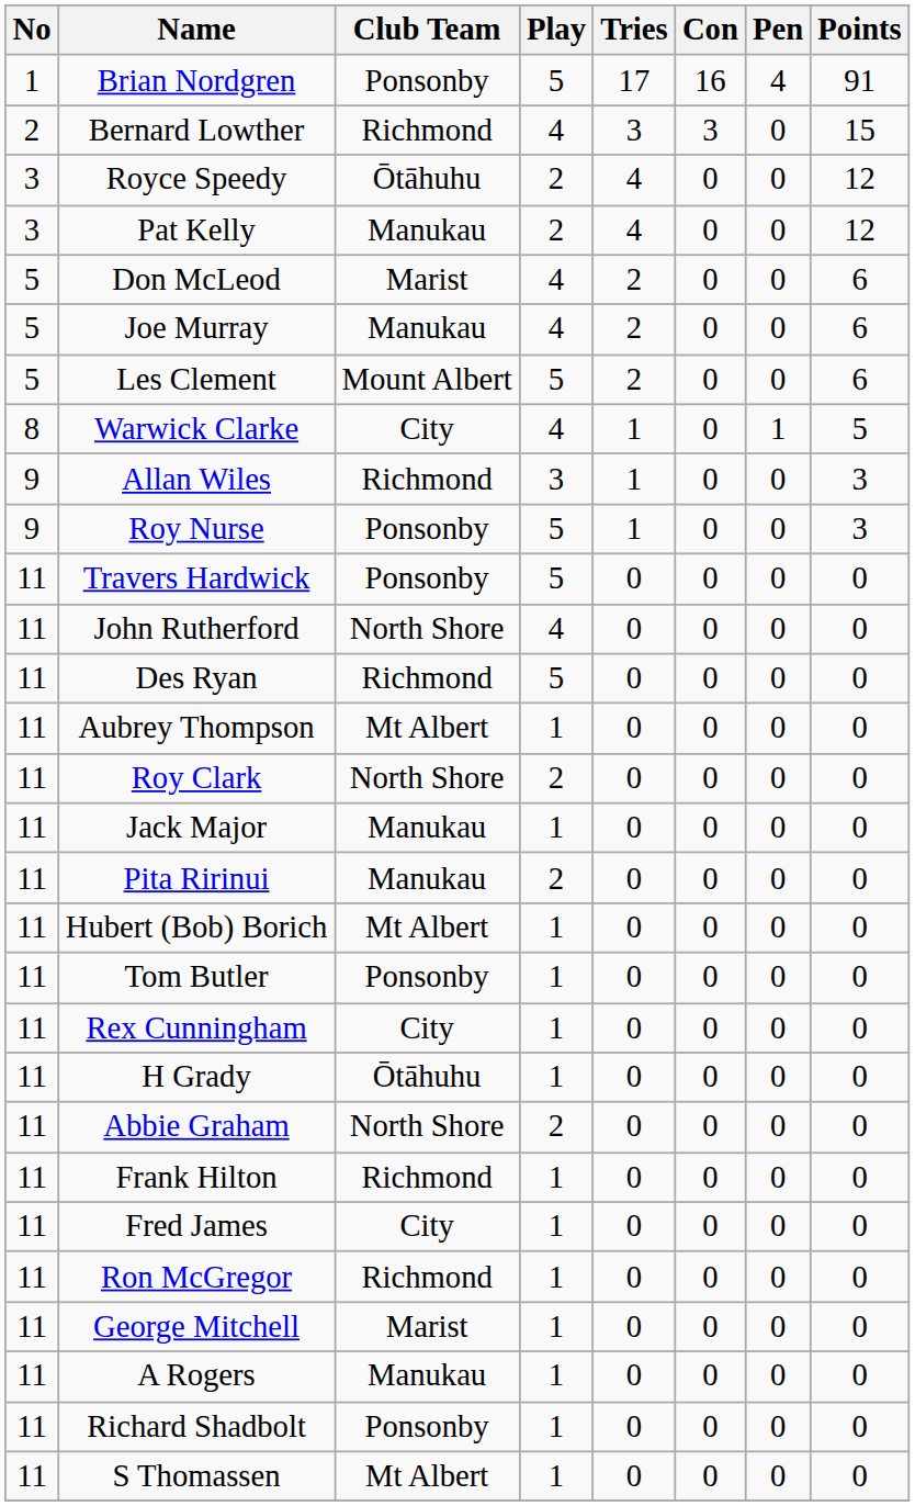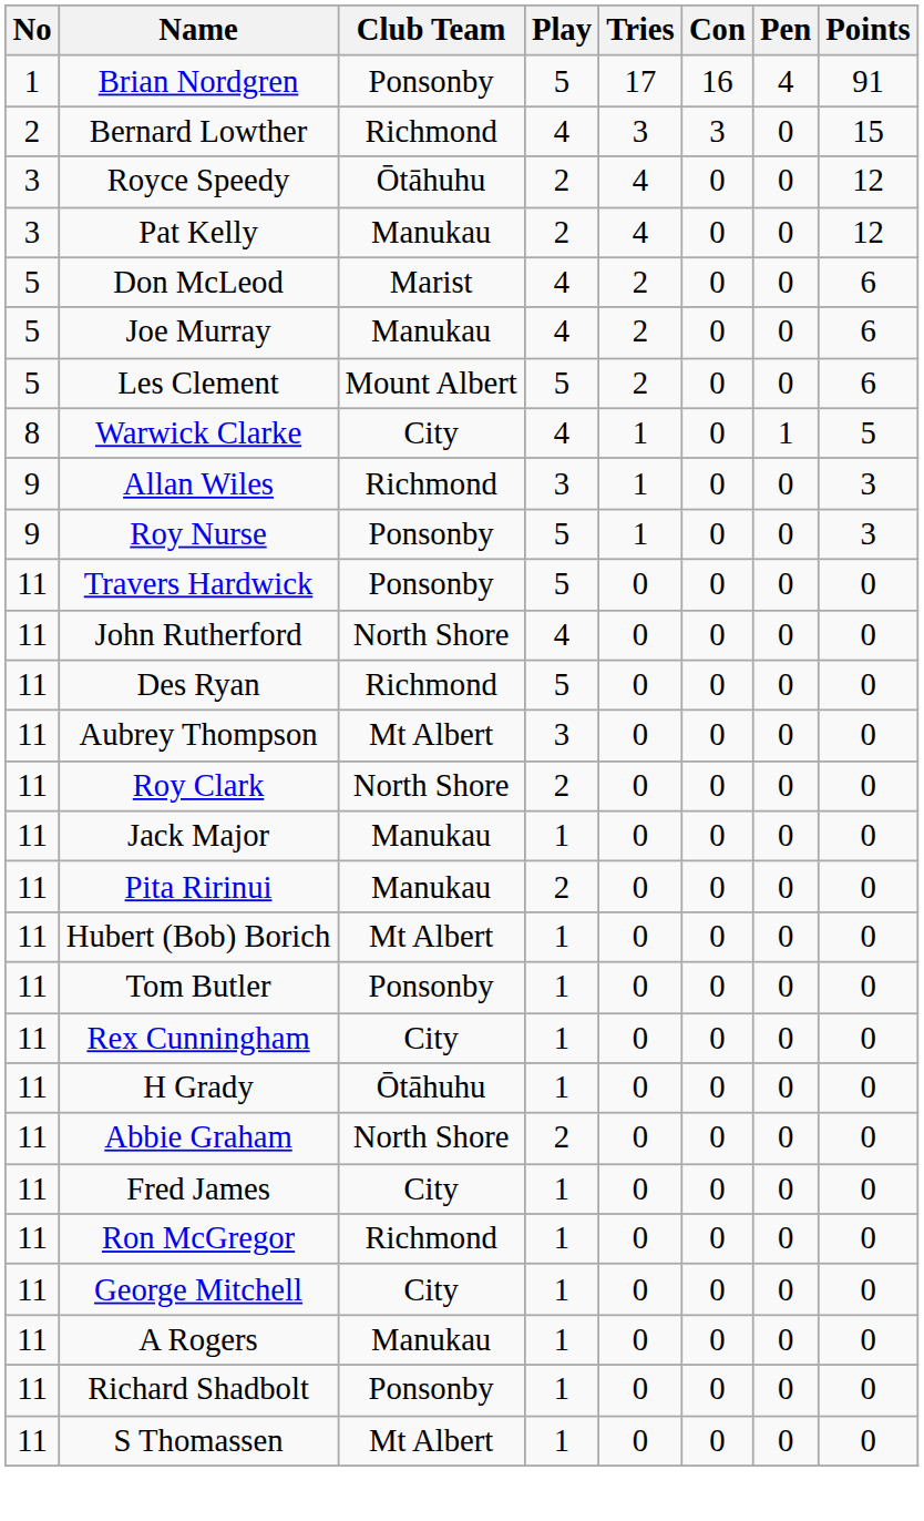 <table class="wikitable sortable" style="text-align: center;">
 <tr>
 <th>No</th>
 <th>Name</th>
 <th>Club Team</th>
 <th>Play</th>
 <th>Tries</th>
 <th>Con</th>
 <th>Pen</th>
 <th>Points</th>
 </tr>
 <tr>
 <td>1</td>
 <td><a href='#'>Brian Nordgren</a></td>
 <td>Ponsonby</td>
 <td>5</td>
 <td>17</td>
 <td>16</td>
 <td>4</td>
 <td>91</td>
 </tr>
 <tr>
 <td>2</td>
 <td>Bernard Lowther</td>
 <td>Richmond</td>
 <td>4</td>
 <td>3</td>
 <td>3</td>
 <td>0</td>
 <td>15</td>
 </tr>
 <tr>
 <td>3</td>
 <td>Royce Speedy</td>
 <td>Ōtāhuhu</td>
 <td>2</td>
 <td>4</td>
 <td>0</td>
 <td>0</td>
 <td>12</td>
 </tr>
 <tr>
 <td>3</td>
 <td>Pat Kelly</td>
 <td>Manukau</td>
 <td>2</td>
 <td>4</td>
 <td>0</td>
 <td>0</td>
 <td>12</td>
 </tr>
 <tr>
 <td>5</td>
 <td>Don McLeod</td>
 <td>Marist</td>
 <td>4</td>
 <td>2</td>
 <td>0</td>
 <td>0</td>
 <td>6</td>
 </tr>
 <tr>
 <td>5</td>
 <td>Joe Murray</td>
 <td>Manukau</td>
 <td>4</td>
 <td>2</td>
 <td>0</td>
 <td>0</td>
 <td>6</td>
 </tr>
 <tr>
 <td>5</td>
 <td>Les Clement</td>
 <td>Mount Albert</td>
 <td>5</td>
 <td>2</td>
 <td>0</td>
 <td>0</td>
 <td>6</td>
 </tr>
 <tr>
 <td>8</td>
 <td><a href='#'>Warwick Clarke</a></td>
 <td>City</td>
 <td>4</td>
 <td>1</td>
 <td>0</td>
 <td>1</td>
 <td>5</td>
 </tr>
 <tr>
 <td>9</td>
 <td><a href='#'>Allan Wiles</a></td>
 <td>Richmond</td>
 <td>3</td>
 <td>1</td>
 <td>0</td>
 <td>0</td>
 <td>3</td>
 </tr>
 <tr>
 <td>9</td>
 <td><a href='#'>Roy Nurse</a></td>
 <td>Ponsonby</td>
 <td>5</td>
 <td>1</td>
 <td>0</td>
 <td>0</td>
 <td>3</td>
 </tr>
 <tr>
 <td>11</td>
 <td><a href='#'>Travers Hardwick</a></td>
 <td>Ponsonby</td>
 <td>5</td>
 <td>0</td>
 <td>0</td>
 <td>0</td>
 <td>0</td>
 </tr>
 <tr>
 <td>11</td>
 <td>John Rutherford</td>
 <td>North Shore</td>
 <td>4</td>
 <td>0</td>
 <td>0</td>
 <td>0</td>
 <td>0</td>
 </tr>
 <tr>
 <td>11</td>
 <td>Des Ryan</td>
 <td>Richmond</td>
 <td>5</td>
 <td>0</td>
 <td>0</td>
 <td>0</td>
 <td>0</td>
 </tr>
 <tr>
 <td>11</td>
 <td>Aubrey Thompson</td>
 <td>Mt Albert</td>
-<td>1</td>
+<td>3</td>
 <td>0</td>
 <td>0</td>
 <td>0</td>
 <td>0</td>
 </tr>
 <tr>
 <td>11</td>
 <td><a href='#'>Roy Clark</a></td>
 <td>North Shore</td>
 <td>2</td>
 <td>0</td>
 <td>0</td>
 <td>0</td>
 <td>0</td>
 </tr>
 <tr>
 <td>11</td>
 <td>Jack Major</td>
 <td>Manukau</td>
 <td>1</td>
 <td>0</td>
 <td>0</td>
 <td>0</td>
 <td>0</td>
 </tr>
 <tr>
 <td>11</td>
 <td><a href='#'>Pita Ririnui</a></td>
 <td>Manukau</td>
 <td>2</td>
 <td>0</td>
 <td>0</td>
 <td>0</td>
 <td>0</td>
 </tr>
 <tr>
 <td>11</td>
 <td>Hubert (Bob) Borich</td>
 <td>Mt Albert</td>
 <td>1</td>
 <td>0</td>
 <td>0</td>
 <td>0</td>
 <td>0</td>
 </tr>
 <tr>
 <td>11</td>
 <td>Tom Butler</td>
 <td>Ponsonby</td>
 <td>1</td>
 <td>0</td>
 <td>0</td>
 <td>0</td>
 <td>0</td>
 </tr>
 <tr>
 <td>11</td>
 <td><a href='#'>Rex Cunningham</a></td>
 <td>City</td>
 <td>1</td>
 <td>0</td>
 <td>0</td>
 <td>0</td>
 <td>0</td>
 </tr>
 <tr>
 <td>11</td>
 <td>H Grady</td>
 <td>Ōtāhuhu</td>
 <td>1</td>
 <td>0</td>
 <td>0</td>
 <td>0</td>
 <td>0</td>
 </tr>
 <tr>
 <td>11</td>
 <td><a href='#'>Abbie Graham</a></td>
 <td>North Shore</td>
 <td>2</td>
 <td>0</td>
 <td>0</td>
 <td>0</td>
 <td>0</td>
 </tr>
 <tr>
 <td>11</td>
-<td>Frank Hilton</td>
-<td>Richmond</td>
-<td>1</td>
-<td>0</td>
-<td>0</td>
-<td>0</td>
-<td>0</td>
-</tr>
-<tr>
-<td>11</td>
 <td>Fred James</td>
 <td>City</td>
 <td>1</td>
 <td>0</td>
 <td>0</td>
 <td>0</td>
 <td>0</td>
 </tr>
 <tr>
 <td>11</td>
 <td><a href='#'>Ron McGregor</a></td>
 <td>Richmond</td>
 <td>1</td>
 <td>0</td>
 <td>0</td>
 <td>0</td>
 <td>0</td>
 </tr>
 <tr>
 <td>11</td>
 <td><a href='#'>George Mitchell</a></td>
-<td>Marist</td>
+<td>City</td>
 <td>1</td>
 <td>0</td>
 <td>0</td>
 <td>0</td>
 <td>0</td>
 </tr>
 <tr>
 <td>11</td>
 <td>A Rogers</td>
 <td>Manukau</td>
 <td>1</td>
 <td>0</td>
 <td>0</td>
 <td>0</td>
 <td>0</td>
 </tr>
 <tr>
 <td>11</td>
 <td>Richard Shadbolt</td>
 <td>Ponsonby</td>
 <td>1</td>
 <td>0</td>
 <td>0</td>
 <td>0</td>
 <td>0</td>
 </tr>
 <tr>
 <td>11</td>
 <td>S Thomassen</td>
 <td>Mt Albert</td>
 <td>1</td>
 <td>0</td>
 <td>0</td>
 <td>0</td>
 <td>0</td>
 </tr>
 <tr>
 </tr>
 </table>
